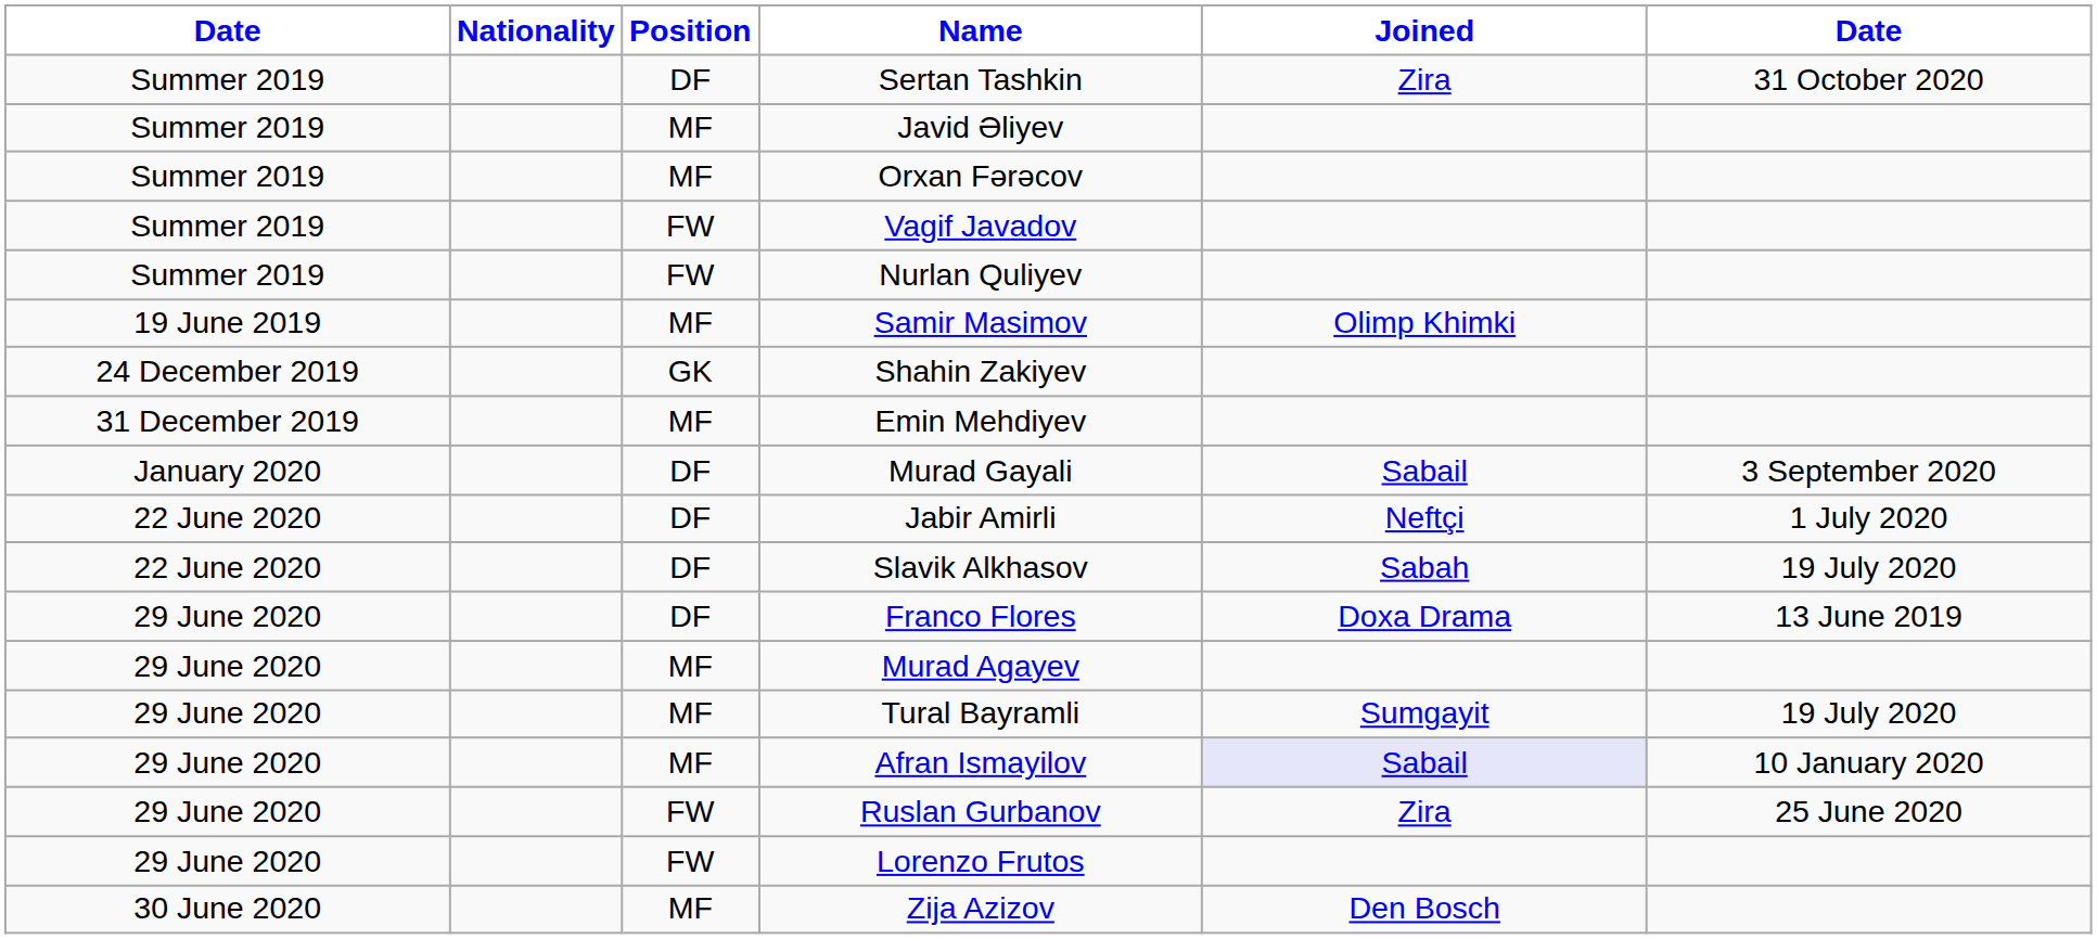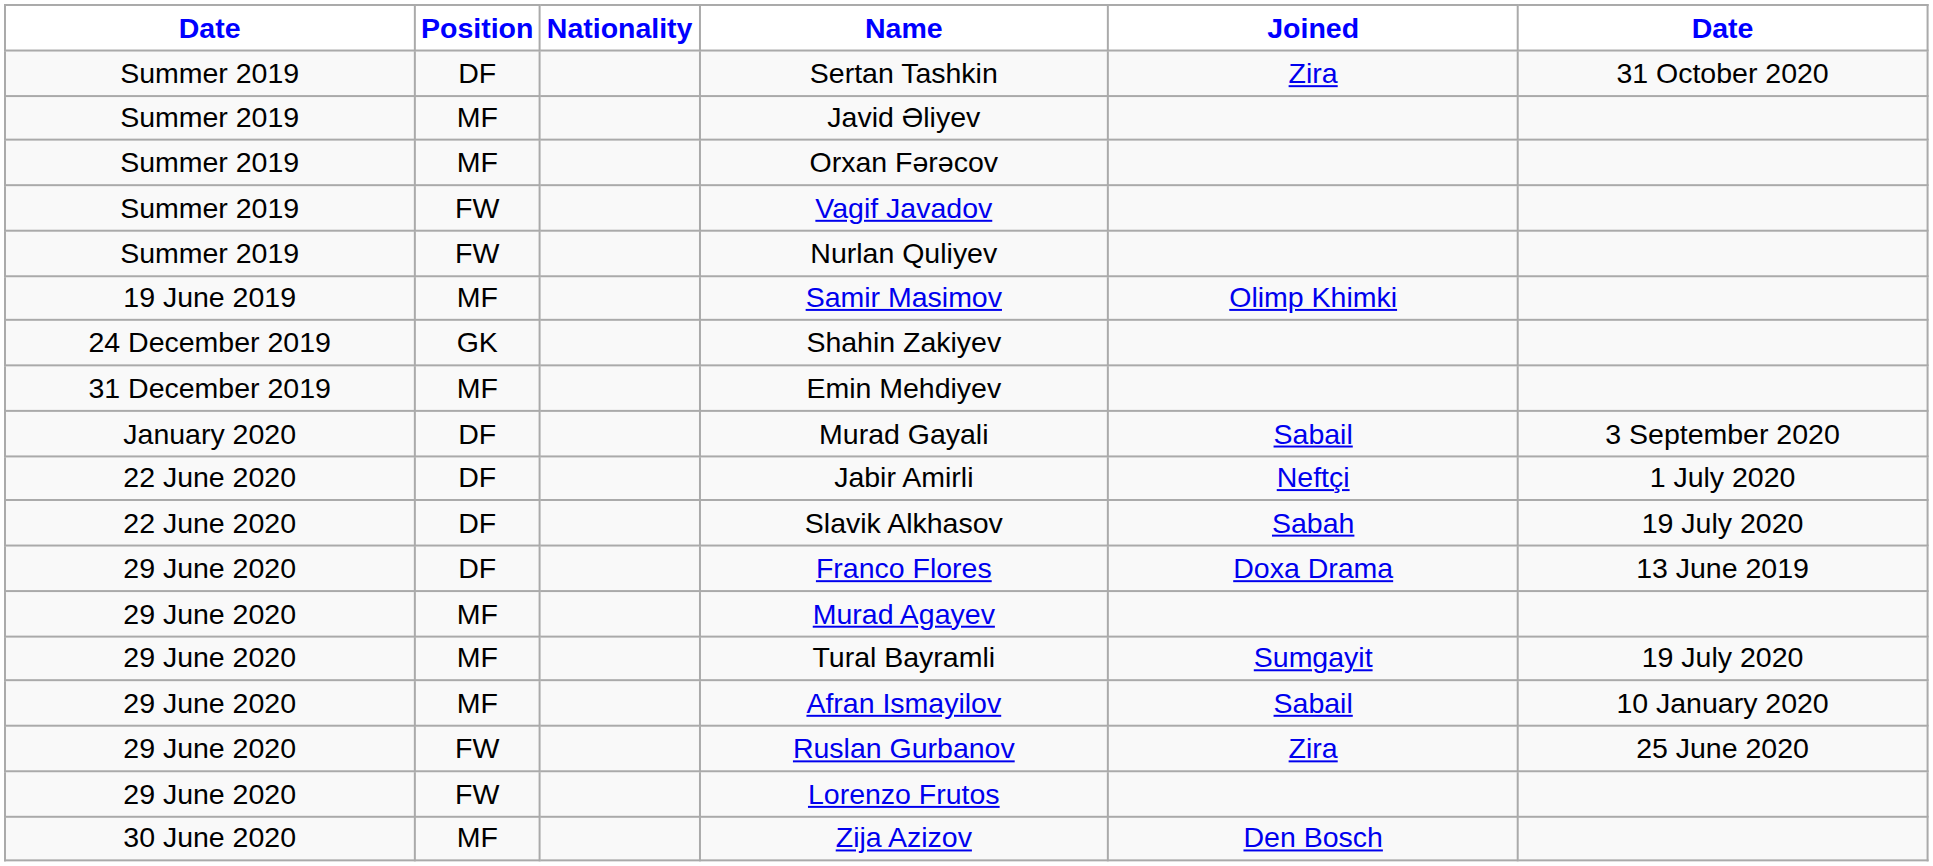 <table class="wikitable"  style="text-align:center; font-size:90%; ">
 <tr>
 <th style="background:white; color:blue; width:200px;">Date</th>
+<th style="background:white; color:blue; width:50px;">Position</th>
 <th style="background:white; color:blue; width:50px;">Nationality</th>
-<th style="background:white; color:blue; width:50px;">Position</th>
 <th style="background:white; color:blue; width:200px;">Name</th>
 <th style="background:white; color:blue; width:200px;">Joined</th>
 <th style="background:white; color:blue; width:200px;">Date</th>
 </tr>
 <tr>
 <td>Summer 2019</td>
+<td>DF</td>
 <td></td>
-<td>DF</td>
 <td>Sertan Tashkin</td>
 <td><a href='#'>Zira</a></td>
 <td>31 October 2020</td>
 </tr>
 <tr>
 <td>Summer 2019</td>
+<td>MF</td>
 <td></td>
-<td>MF</td>
 <td>Javid Əliyev</td>
 <td></td>
 <td></td>
 </tr>
 <tr>
 <td>Summer 2019</td>
+<td>MF</td>
 <td></td>
-<td>MF</td>
 <td>Orxan Fərəcov</td>
 <td></td>
 <td></td>
 </tr>
 <tr>
 <td>Summer 2019</td>
+<td>FW</td>
 <td></td>
-<td>FW</td>
 <td><a href='#'>Vagif Javadov</a></td>
 <td></td>
 <td></td>
 </tr>
 <tr>
 <td>Summer 2019</td>
+<td>FW</td>
 <td></td>
-<td>FW</td>
 <td>Nurlan Quliyev</td>
 <td></td>
 <td></td>
 </tr>
 <tr>
 <td>19 June 2019</td>
+<td>MF</td>
 <td></td>
-<td>MF</td>
 <td><a href='#'>Samir Masimov</a></td>
 <td><a href='#'>Olimp Khimki</a></td>
 <td></td>
 </tr>
 <tr>
 <td>24 December 2019</td>
+<td>GK</td>
 <td></td>
-<td>GK</td>
 <td>Shahin Zakiyev</td>
 <td></td>
 <td></td>
 </tr>
 <tr>
 <td>31 December 2019</td>
+<td>MF</td>
 <td></td>
-<td>MF</td>
 <td>Emin Mehdiyev</td>
 <td></td>
 <td></td>
 </tr>
 <tr>
 <td>January 2020</td>
+<td>DF</td>
 <td></td>
-<td>DF</td>
 <td>Murad Gayali</td>
 <td><a href='#'>Sabail</a></td>
 <td>3 September 2020</td>
 </tr>
 <tr>
 <td>22 June 2020</td>
+<td>DF</td>
 <td></td>
-<td>DF</td>
 <td>Jabir Amirli</td>
 <td><a href='#'>Neftçi</a></td>
 <td>1 July 2020</td>
 </tr>
 <tr>
 <td>22 June 2020</td>
+<td>DF</td>
 <td></td>
-<td>DF</td>
 <td>Slavik Alkhasov</td>
 <td><a href='#'>Sabah</a></td>
 <td>19 July 2020</td>
 </tr>
 <tr>
 <td>29 June 2020</td>
+<td>DF</td>
 <td></td>
-<td>DF</td>
 <td><a href='#'>Franco Flores</a></td>
 <td><a href='#'>Doxa Drama</a></td>
 <td>13 June 2019</td>
 </tr>
 <tr>
 <td>29 June 2020</td>
+<td>MF</td>
 <td></td>
-<td>MF</td>
 <td><a href='#'>Murad Agayev</a></td>
 <td></td>
 <td></td>
 </tr>
 <tr>
 <td>29 June 2020</td>
+<td>MF</td>
 <td></td>
-<td>MF</td>
 <td>Tural Bayramli</td>
 <td><a href='#'>Sumgayit</a></td>
 <td>19 July 2020</td>
 </tr>
 <tr>
 <td>29 June 2020</td>
+<td>MF</td>
 <td></td>
-<td>MF</td>
 <td><a href='#'>Afran Ismayilov</a></td>
-<td style="background: lavender;"><a href='#'>Sabail</a></td>
+<td><a href='#'>Sabail</a></td>
 <td>10 January 2020</td>
 </tr>
 <tr>
 <td>29 June 2020</td>
+<td>FW</td>
 <td></td>
-<td>FW</td>
 <td><a href='#'>Ruslan Gurbanov</a></td>
 <td><a href='#'>Zira</a></td>
 <td>25 June 2020</td>
 </tr>
 <tr>
 <td>29 June 2020</td>
+<td>FW</td>
 <td></td>
-<td>FW</td>
 <td><a href='#'>Lorenzo Frutos</a></td>
 <td></td>
 <td></td>
 </tr>
 <tr>
 <td>30 June 2020</td>
+<td>MF</td>
 <td></td>
-<td>MF</td>
 <td><a href='#'>Zija Azizov</a></td>
 <td><a href='#'>Den Bosch</a></td>
 <td></td>
 </tr>
 </table>
